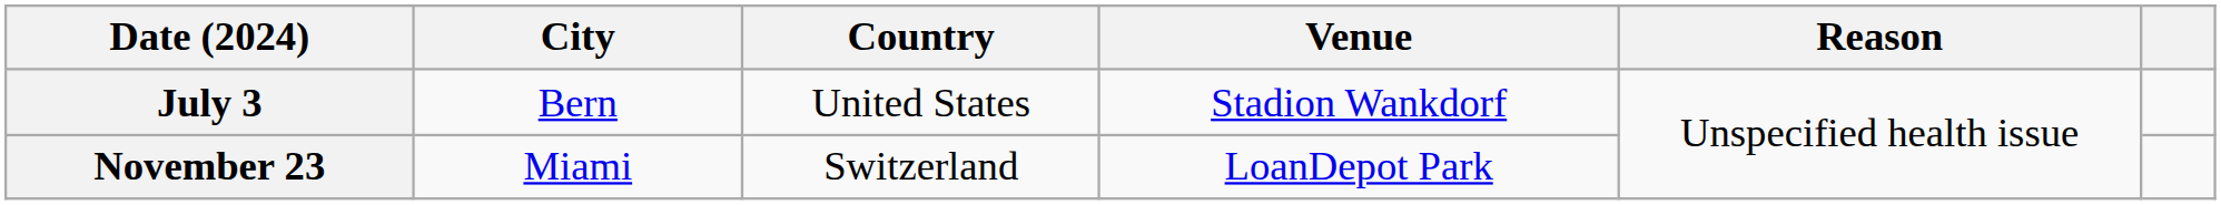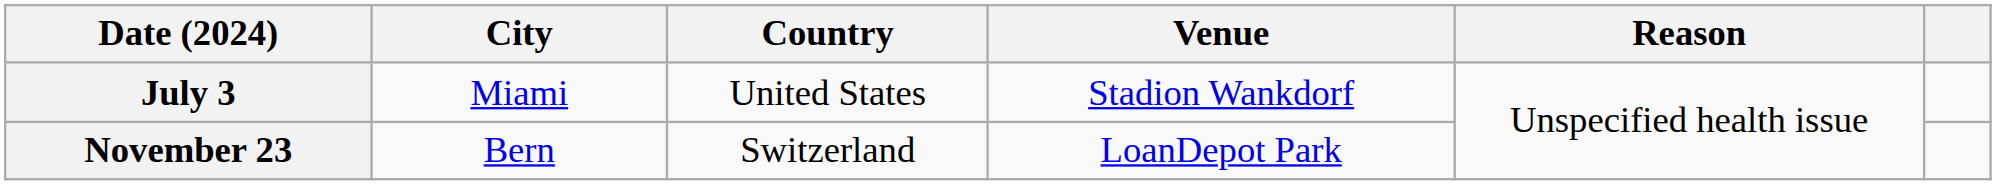 <table class="wikitable plainrowheaders" style="text-align:center;">
 <tr>
 <th scope="col" style="width:12em;">Date (2024)</th>
 <th scope="col" style="width:10em;">City</th>
 <th scope="col" style="width:10em;">Country</th>
 <th scope="col" style="width:16em;">Venue</th>
 <th scope="col" style="width:16em;">Reason</th>
 <th scope="col" style="width:2em;"></th>
 </tr>
 <tr>
 <th scope="row" style="text-align:center;">July 3</th>
-<td><a href='#'>Bern</a></td>
+<td><a href='#'>Miami</a></td>
 <td>United States</td>
 <td><a href='#'>Stadion Wankdorf</a></td>
 <td rowspan="2">Unspecified health issue</td>
 <td style="text-align:center;"></td>
 </tr>
 <tr>
 <th scope="row" style="text-align:center;">November 23</th>
-<td><a href='#'>Miami</a></td>
+<td><a href='#'>Bern</a></td>
 <td>Switzerland</td>
 <td><a href='#'>LoanDepot Park</a></td>
 <td></td>
 </tr>
 </table>
